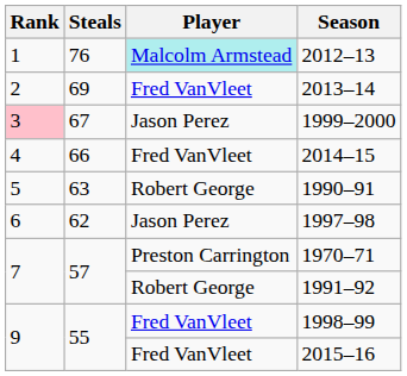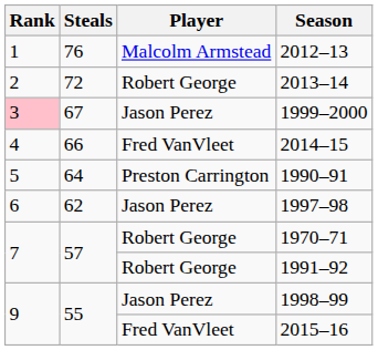 <table class="wikitable">
 <tr>
 <th>Rank</th>
 <th>Steals</th>
 <th>Player</th>
 <th>Season</th>
 </tr>
 <tr>
 <td>1</td>
 <td>76</td>
-<td style="background: paleturquoise;"><a href='#'>Malcolm Armstead</a></td>
+<td><a href='#'>Malcolm Armstead</a></td>
 <td>2012–13</td>
 </tr>
 <tr>
 <td>2</td>
-<td>69</td>
-<td><a href='#'>Fred VanVleet</a></td>
+<td>72</td>
+<td>Robert George</td>
 <td>2013–14</td>
 </tr>
 <tr>
 <td style="background: pink;">3</td>
 <td>67</td>
 <td>Jason Perez</td>
 <td>1999–2000</td>
 </tr>
 <tr>
 <td>4</td>
 <td>66</td>
 <td>Fred VanVleet</td>
 <td>2014–15</td>
 </tr>
 <tr>
 <td>5</td>
-<td>63</td>
-<td>Robert George</td>
+<td>64</td>
+<td>Preston Carrington</td>
 <td>1990–91</td>
 </tr>
 <tr>
 <td>6</td>
 <td>62</td>
 <td>Jason Perez</td>
 <td>1997–98</td>
 </tr>
 <tr>
 <td rowspan=2>7</td>
 <td rowspan=2>57</td>
-<td>Preston Carrington</td>
+<td>Robert George</td>
 <td>1970–71</td>
 </tr>
 <tr>
 <td>Robert George</td>
 <td>1991–92</td>
 </tr>
 <tr>
 <td rowspan=2>9</td>
 <td rowspan=2>55</td>
-<td><a href='#'>Fred VanVleet</a></td>
+<td>Jason Perez</td>
 <td>1998–99</td>
 </tr>
 <tr>
 <td>Fred VanVleet</td>
 <td>2015–16</td>
 </tr>
 </table>
